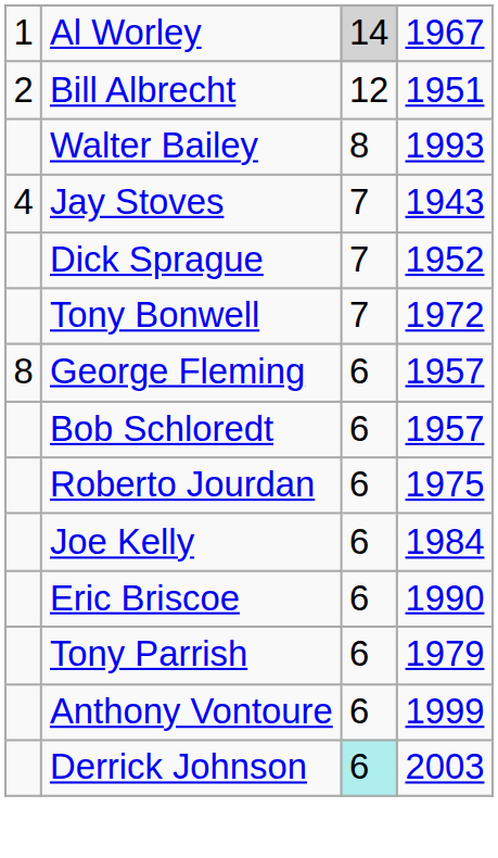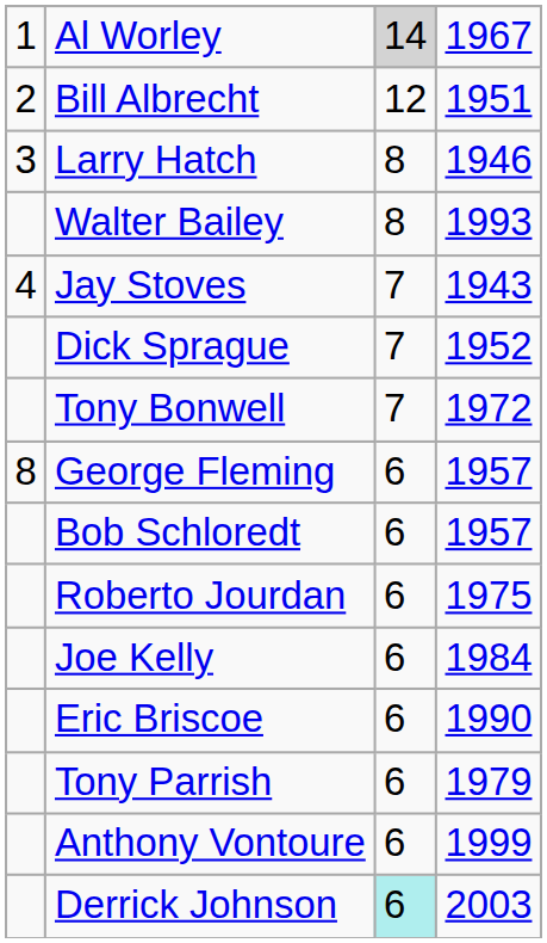 <table class="wikitable">
 <tr>
 </tr>
 <tr>
 <td>1</td>
 <td><a href='#'>Al Worley</a></td>
 <td style="background: lightgrey;">14</td>
 <td><a href='#'>1967</a></td>
 </tr>
 <tr>
 <td>2</td>
 <td><a href='#'>Bill Albrecht</a></td>
 <td>12</td>
 <td><a href='#'>1951</a></td>
+</tr>
+<tr>
+<td>3</td>
+<td><a href='#'>Larry Hatch</a></td>
+<td>8</td>
+<td><a href='#'>1946</a></td>
 </tr>
 <tr>
 <td></td>
 <td><a href='#'>Walter Bailey</a></td>
 <td>8</td>
 <td><a href='#'>1993</a></td>
 </tr>
 <tr>
 <td>4</td>
 <td><a href='#'>Jay Stoves</a></td>
 <td>7</td>
 <td><a href='#'>1943</a></td>
 </tr>
 <tr>
 <td></td>
 <td><a href='#'>Dick Sprague</a></td>
 <td>7</td>
 <td><a href='#'>1952</a></td>
 </tr>
 <tr>
 <td></td>
 <td><a href='#'>Tony Bonwell</a></td>
 <td>7</td>
 <td><a href='#'>1972</a></td>
 </tr>
 <tr>
 <td>8</td>
 <td><a href='#'>George Fleming</a></td>
 <td>6</td>
 <td><a href='#'>1957</a></td>
 </tr>
 <tr>
 <td></td>
 <td><a href='#'>Bob Schloredt</a></td>
 <td>6</td>
 <td><a href='#'>1957</a></td>
 </tr>
 <tr>
 <td></td>
 <td><a href='#'>Roberto Jourdan</a></td>
 <td>6</td>
 <td><a href='#'>1975</a></td>
 </tr>
 <tr>
 <td></td>
 <td><a href='#'>Joe Kelly</a></td>
 <td>6</td>
 <td><a href='#'>1984</a></td>
 </tr>
 <tr>
 <td></td>
 <td><a href='#'>Eric Briscoe</a></td>
 <td>6</td>
 <td><a href='#'>1990</a></td>
 </tr>
 <tr>
 <td></td>
 <td><a href='#'>Tony Parrish</a></td>
 <td>6</td>
 <td><a href='#'>1979</a></td>
 </tr>
 <tr>
 <td></td>
 <td><a href='#'>Anthony Vontoure</a></td>
 <td>6</td>
 <td><a href='#'>1999</a></td>
 </tr>
 <tr>
 <td></td>
 <td><a href='#'>Derrick Johnson</a></td>
 <td style="background: paleturquoise;">6</td>
 <td><a href='#'>2003</a></td>
 </tr>
 </table>
